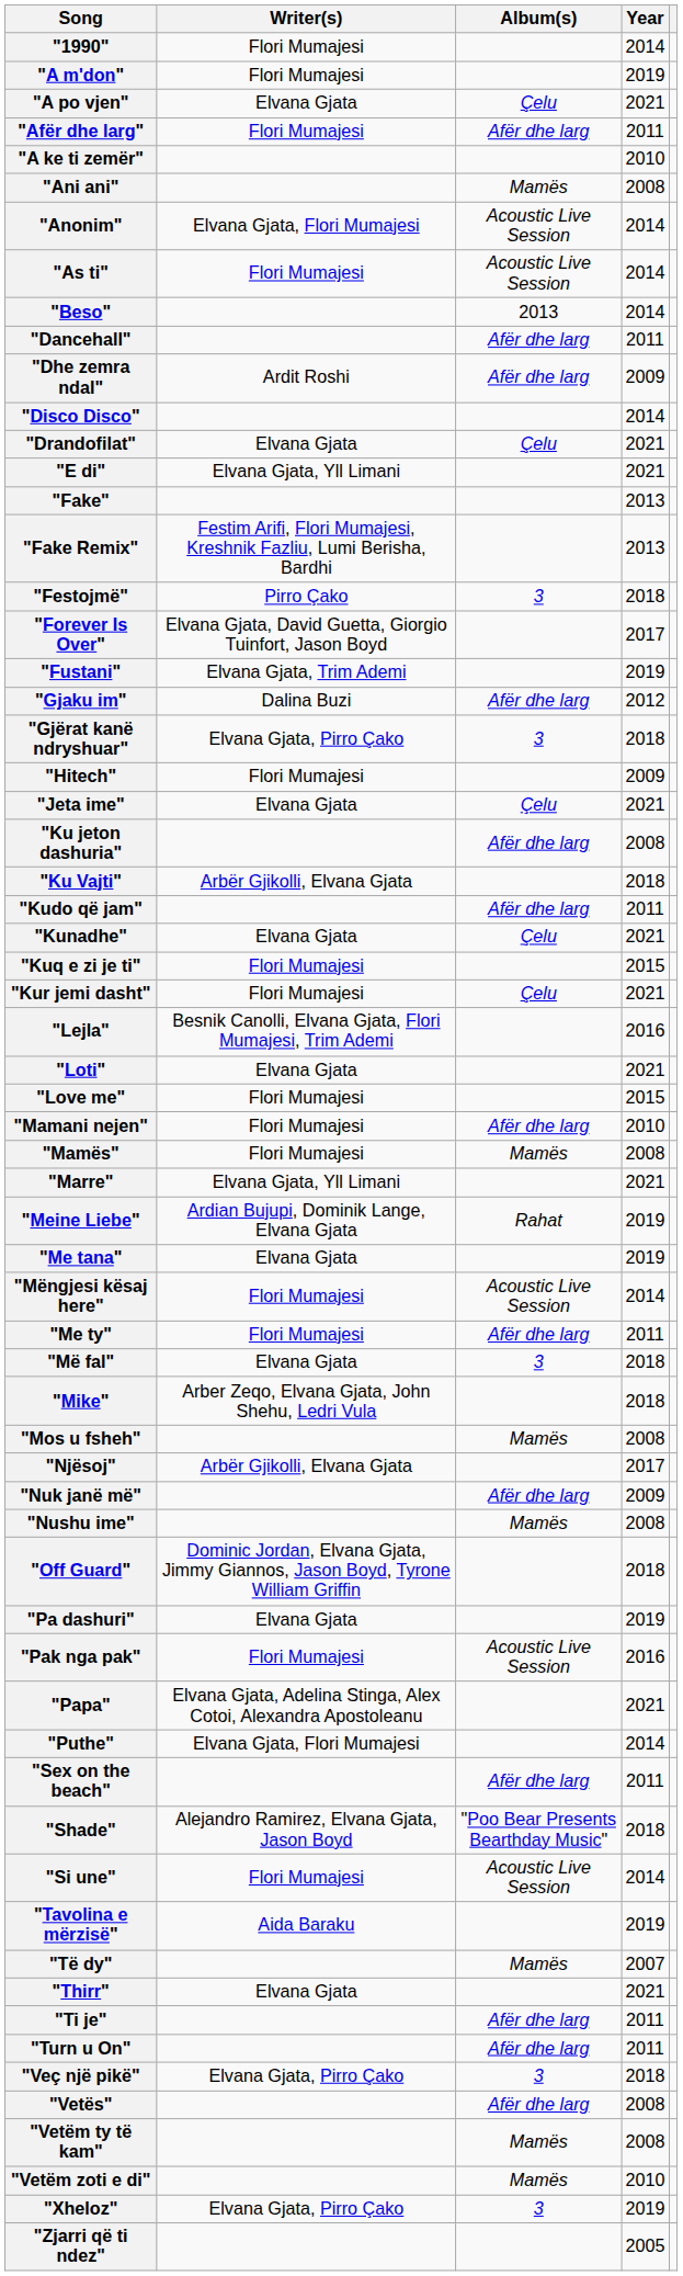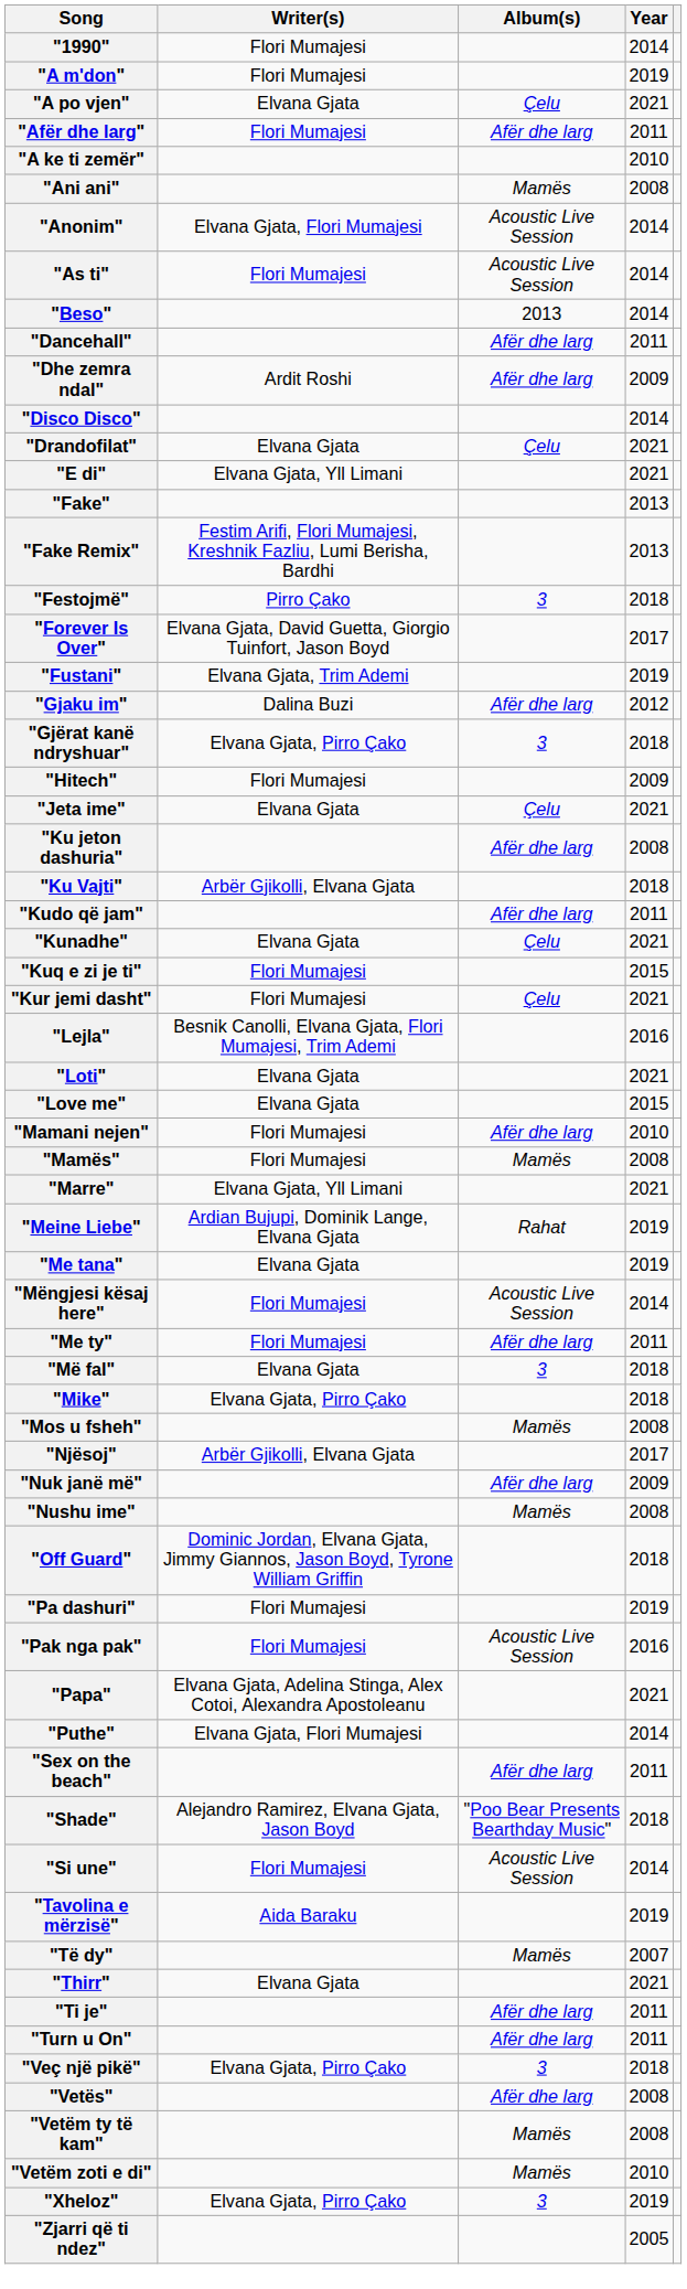 <table class="wikitable sortable plainrowheaders" style="text-align:center;">
 <tr>
 <th scope="col">Song</th>
 <th scope="col">Writer(s)</th>
 <th scope="col">Album(s)</th>
 <th scope="col">Year</th>
 <th scope="col" class="unsortable"></th>
 </tr>
 <tr>
 <th scope="row"> "1990"</th>
 <td>Flori Mumajesi</td>
 <td></td>
 <td>2014</td>
 </tr>
 <tr>
 <th scope="row"> "<a href='#'>A m'don</a>"</th>
 <td>Flori Mumajesi</td>
 <td></td>
 <td>2019</td>
 <td></td>
 </tr>
 <tr>
 <th scope="row"> "A po vjen"</th>
 <td>Elvana Gjata</td>
 <td><em><a href='#'>Çelu</a></em></td>
 <td>2021</td>
 <td></td>
 </tr>
 <tr>
 <th scope="row"> "<a href='#'>Afër dhe larg</a>"</th>
 <td><a href='#'>Flori Mumajesi</a></td>
 <td><em><a href='#'>Afër dhe larg</a></em></td>
 <td>2011</td>
 <td></td>
 </tr>
 <tr>
 <th scope="row"> "A ke ti zemër"</th>
 <td></td>
 <td></td>
 <td>2010</td>
 <td></td>
 </tr>
 <tr>
 <th scope="row"> "Ani ani"</th>
 <td></td>
 <td><em>Mamës</em></td>
 <td>2008</td>
 <td></td>
 </tr>
 <tr>
 <th scope="row"> "Anonim"</th>
 <td>Elvana Gjata, <a href='#'>Flori Mumajesi</a></td>
 <td><em>Acoustic Live Session</em></td>
 <td>2014</td>
 <td></td>
 </tr>
 <tr>
 <th scope="row"> "As ti"</th>
 <td><a href='#'>Flori Mumajesi</a></td>
 <td><em>Acoustic Live Session</em></td>
 <td>2014</td>
 <td></td>
 </tr>
 <tr>
 <th scope="row"> "<a href='#'>Beso</a>"</th>
 <td></td>
 <td>2013</td>
 <td>2014</td>
 </tr>
 <tr>
 <th scope="row"> "Dancehall"</th>
 <td></td>
 <td><em><a href='#'>Afër dhe larg</a></em></td>
 <td>2011</td>
 <td></td>
 </tr>
 <tr>
 <th scope="row"> "Dhe zemra ndal"</th>
 <td>Ardit Roshi</td>
 <td><em><a href='#'>Afër dhe larg</a></em></td>
 <td>2009</td>
 <td></td>
 </tr>
 <tr>
 <th scope="row"> "<a href='#'>Disco Disco</a>"<br></th>
 <td></td>
 <td></td>
 <td>2014</td>
 <td></td>
 </tr>
 <tr>
 <th scope="row"> "Drandofilat"</th>
 <td>Elvana Gjata</td>
 <td><em><a href='#'>Çelu</a></em></td>
 <td>2021</td>
 <td></td>
 </tr>
 <tr>
 <th scope="row"> "E di"<br></th>
 <td>Elvana Gjata, Yll Limani</td>
 <td></td>
 <td>2021</td>
 <td></td>
 </tr>
 <tr>
 <th scope="row"> "Fake"</th>
 <td></td>
 <td></td>
 <td>2013</td>
 <td></td>
 </tr>
 <tr>
 <th scope="row"> "Fake Remix"<br></th>
 <td><a href='#'>Festim Arifi</a>, <a href='#'>Flori Mumajesi</a>, <a href='#'>Kreshnik Fazliu</a>, Lumi Berisha, Bardhi</td>
 <td></td>
 <td>2013</td>
 <td></td>
 </tr>
 <tr>
 <th scope="row"> "Festojmë"</th>
 <td><a href='#'>Pirro Çako</a></td>
 <td><em><a href='#'>3</a></em></td>
 <td>2018</td>
 <td></td>
 </tr>
 <tr>
 <th scope="row"> "<a href='#'>Forever Is Over</a>"</th>
 <td>Elvana Gjata, David Guetta, Giorgio Tuinfort, Jason Boyd</td>
 <td></td>
 <td>2017</td>
 <td></td>
 </tr>
 <tr>
 <th scope="row"> "<a href='#'>Fustani</a>"<br></th>
 <td>Elvana Gjata, <a href='#'>Trim Ademi</a></td>
 <td></td>
 <td>2019</td>
 <td></td>
 </tr>
 <tr>
 <th scope="row"> "<a href='#'>Gjaku im</a>"</th>
 <td>Dalina Buzi</td>
 <td><em><a href='#'>Afër dhe larg</a></em></td>
 <td>2012</td>
 <td></td>
 </tr>
 <tr>
 <th scope="row"> "Gjërat kanë ndryshuar"</th>
 <td>Elvana Gjata, <a href='#'>Pirro Çako</a></td>
 <td><em><a href='#'>3</a></em></td>
 <td>2018</td>
 <td></td>
 </tr>
 <tr>
 <th scope="row"> "Hitech"</th>
 <td>Flori Mumajesi</td>
 <td></td>
 <td>2009</td>
 <td></td>
 </tr>
 <tr>
 <th scope="row"> "Jeta ime"</th>
 <td>Elvana Gjata</td>
 <td><em><a href='#'>Çelu</a></em></td>
 <td>2021</td>
 <td></td>
 </tr>
 <tr>
 <th scope="row"> "Ku jeton dashuria"</th>
 <td></td>
 <td><em><a href='#'>Afër dhe larg</a></em></td>
 <td>2008</td>
 <td></td>
 </tr>
 <tr>
 <th scope="row"> "<a href='#'>Ku Vajti</a>"</th>
 <td><a href='#'>Arbër Gjikolli</a>, Elvana Gjata</td>
 <td></td>
 <td>2018</td>
 <td></td>
 </tr>
 <tr>
 <th scope="row"> "Kudo që jam"</th>
 <td></td>
 <td><em><a href='#'>Afër dhe larg</a></em></td>
 <td>2011</td>
 <td></td>
 </tr>
 <tr>
 <th scope="row"> "Kunadhe"</th>
 <td>Elvana Gjata</td>
 <td><em><a href='#'>Çelu</a></em></td>
 <td>2021</td>
 <td></td>
 </tr>
 <tr>
 <th scope="row"> "Kuq e zi je ti"<br></th>
 <td><a href='#'>Flori Mumajesi</a></td>
 <td></td>
 <td>2015</td>
 <td></td>
 </tr>
 <tr>
 <th scope="row"> "Kur jemi dasht"</th>
 <td>Flori Mumajesi</td>
 <td><em><a href='#'>Çelu</a></em></td>
 <td>2021</td>
 <td></td>
 </tr>
 <tr>
 <th scope="row"> "Lejla"<br></th>
 <td>Besnik Canolli, Elvana Gjata, <a href='#'>Flori Mumajesi</a>, <a href='#'>Trim Ademi</a></td>
 <td></td>
 <td>2016</td>
 <td></td>
 </tr>
 <tr>
 <th scope="row"> "<a href='#'>Loti</a>"</th>
 <td>Elvana Gjata</td>
 <td></td>
 <td>2021</td>
 <td></td>
 </tr>
 <tr>
 <th scope="row"> "Love me"<br></th>
-<td>Flori Mumajesi</td>
+<td>Elvana Gjata</td>
 <td></td>
 <td>2015</td>
 <td></td>
 </tr>
 <tr>
 <th scope="row"> "Mamani nejen"<br></th>
 <td>Flori Mumajesi</td>
 <td><em><a href='#'>Afër dhe larg</a></em></td>
 <td>2010</td>
 <td></td>
 </tr>
 <tr>
 <th scope="row"> "Mamës"</th>
 <td>Flori Mumajesi</td>
 <td><em>Mamës</em></td>
 <td>2008</td>
 <td></td>
 </tr>
 <tr>
 <th scope="row"> "Marre"<br></th>
 <td>Elvana Gjata, Yll Limani</td>
 <td></td>
 <td>2021</td>
 <td></td>
 </tr>
 <tr>
 <th scope="row"> "<a href='#'>Meine Liebe</a>"</th>
 <td><a href='#'>Ardian Bujupi</a>, Dominik Lange, Elvana Gjata</td>
 <td><em>Rahat</em></td>
 <td>2019</td>
 <td></td>
 </tr>
 <tr>
 <th scope="row"> "<a href='#'>Me tana</a>"</th>
 <td>Elvana Gjata</td>
 <td></td>
 <td>2019</td>
 <td></td>
 </tr>
 <tr>
 <th scope="row"> "Mëngjesi kësaj here"</th>
 <td><a href='#'>Flori Mumajesi</a></td>
 <td><em>Acoustic Live Session</em></td>
 <td>2014</td>
 <td></td>
 </tr>
 <tr>
 <th scope="row"> "Me ty"</th>
 <td><a href='#'>Flori Mumajesi</a></td>
 <td><em><a href='#'>Afër dhe larg</a></em></td>
 <td>2011</td>
 <td></td>
 </tr>
 <tr>
 <th scope="row"> "Më fal"</th>
 <td>Elvana Gjata</td>
 <td><em><a href='#'>3</a></em></td>
 <td>2018</td>
 <td></td>
 </tr>
 <tr>
 <th scope="row"> "<a href='#'>Mike</a>"<br></th>
-<td>Arber Zeqo, Elvana Gjata, John Shehu, <a href='#'>Ledri Vula</a></td>
+<td>Elvana Gjata, <a href='#'>Pirro Çako</a></td>
 <td></td>
 <td>2018</td>
 <td></td>
 </tr>
 <tr>
 <th scope="row"> "Mos u fsheh"</th>
 <td></td>
 <td><em>Mamës</em></td>
 <td>2008</td>
 <td></td>
 </tr>
 <tr>
 <th scope="row"> "Njësoj"</th>
 <td><a href='#'>Arbër Gjikolli</a>, Elvana Gjata</td>
 <td></td>
 <td>2017</td>
 <td></td>
 </tr>
 <tr>
 <th scope="row"> "Nuk janë më"</th>
 <td></td>
 <td><em><a href='#'>Afër dhe larg</a></em></td>
 <td>2009</td>
 <td></td>
 </tr>
 <tr>
 <th scope="row"> "Nushu ime"</th>
 <td></td>
 <td><em>Mamës</em></td>
 <td>2008</td>
 <td></td>
 </tr>
 <tr>
 <th scope="row"> "<a href='#'>Off Guard</a>"</th>
 <td><a href='#'>Dominic Jordan</a>, Elvana Gjata, Jimmy Giannos, <a href='#'>Jason Boyd</a>, <a href='#'>Tyrone William Griffin</a></td>
 <td></td>
 <td>2018</td>
 <td></td>
 </tr>
 <tr>
 <th scope="row"> "Pa dashuri"</th>
-<td>Elvana Gjata</td>
+<td>Flori Mumajesi</td>
 <td></td>
 <td>2019</td>
 <td></td>
 </tr>
 <tr>
 <th scope="row"> "Pak nga pak"</th>
 <td><a href='#'>Flori Mumajesi</a></td>
 <td><em>Acoustic Live Session</em></td>
 <td>2016</td>
 <td></td>
 </tr>
 <tr>
 <th scope="row"> "Papa"<br></th>
 <td>Elvana Gjata, Adelina Stinga, Alex Cotoi, Alexandra Apostoleanu</td>
 <td></td>
 <td>2021</td>
 <td></td>
 </tr>
 <tr>
 <th scope="row"> "Puthe"</th>
 <td>Elvana Gjata, Flori Mumajesi</td>
 <td></td>
 <td>2014</td>
 <td></td>
 </tr>
 <tr>
 <th scope="row"> "Sex on the beach"</th>
 <td></td>
 <td><em><a href='#'>Afër dhe larg</a></em></td>
 <td>2011</td>
 <td></td>
 </tr>
 <tr>
 <th scope="row"> "Shade"<br></th>
 <td>Alejandro Ramirez, Elvana Gjata, <a href='#'>Jason Boyd</a></td>
 <td>"<a href='#'>Poo Bear Presents Bearthday Music</a>"</td>
 <td>2018</td>
 <td></td>
 </tr>
 <tr>
 <th scope="row"> "Si une"</th>
 <td><a href='#'>Flori Mumajesi</a></td>
 <td><em>Acoustic Live Session</em></td>
 <td>2014</td>
 <td></td>
 </tr>
 <tr>
 <th scope="row"> "<a href='#'>Tavolina e mërzisë</a>"</th>
 <td><a href='#'>Aida Baraku</a></td>
 <td></td>
 <td>2019</td>
 <td></td>
 </tr>
 <tr>
 <th scope="row"> "Të dy"<br></th>
 <td></td>
 <td><em>Mamës</em></td>
 <td>2007</td>
 <td></td>
 </tr>
 <tr>
 <th scope="row"> "<a href='#'>Thirr</a>"</th>
 <td>Elvana Gjata</td>
 <td></td>
 <td>2021</td>
 <td></td>
 </tr>
 <tr>
 <th scope="row"> "Ti je"</th>
 <td></td>
 <td><em><a href='#'>Afër dhe larg</a></em></td>
 <td>2011</td>
 <td></td>
 </tr>
 <tr>
 <th scope="row"> "Turn u On"</th>
 <td></td>
 <td><em><a href='#'>Afër dhe larg</a></em></td>
 <td>2011</td>
 <td></td>
 </tr>
 <tr>
 <th scope="row"> "Veç një pikë"</th>
 <td>Elvana Gjata, <a href='#'>Pirro Çako</a></td>
 <td><em><a href='#'>3</a></em></td>
 <td>2018</td>
 <td></td>
 </tr>
 <tr>
 <th scope="row"> "Vetës"</th>
 <td></td>
 <td><em><a href='#'>Afër dhe larg</a></em></td>
 <td>2008</td>
 <td></td>
 </tr>
 <tr>
 <th scope="row"> "Vetëm ty të kam"</th>
 <td></td>
 <td><em>Mamës</em></td>
 <td>2008</td>
 <td></td>
 </tr>
 <tr>
 <th scope="row"> "Vetëm zoti e di"</th>
 <td></td>
 <td><em>Mamës</em></td>
 <td>2010</td>
 <td></td>
 </tr>
 <tr>
 <th scope="row"> "Xheloz"</th>
 <td>Elvana Gjata, <a href='#'>Pirro Çako</a></td>
 <td><em><a href='#'>3</a></em></td>
 <td>2019</td>
 <td></td>
 </tr>
 <tr>
 <th scope="row"> "Zjarri që ti ndez"</th>
 <td></td>
 <td></td>
 <td>2005</td>
 <td></td>
 </tr>
 </table>
